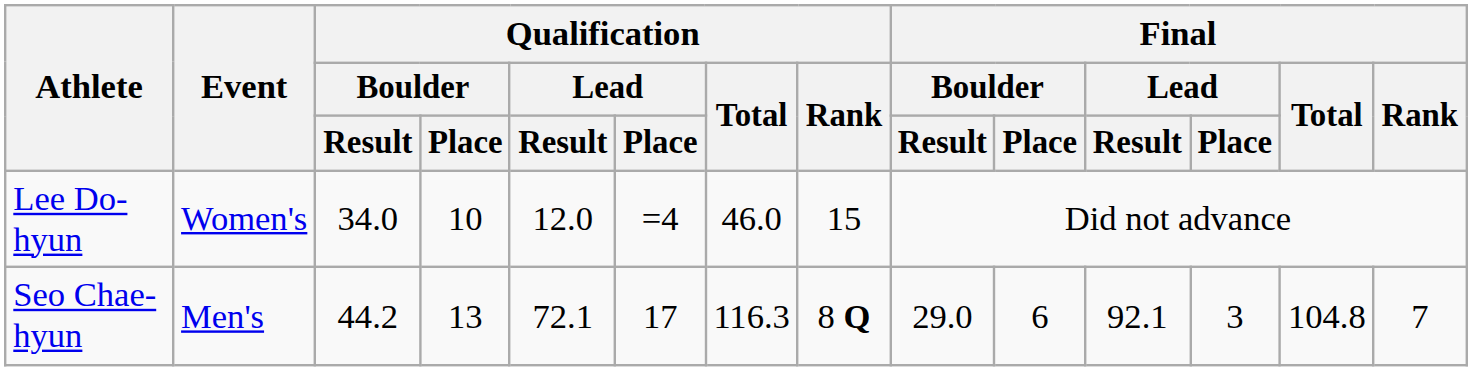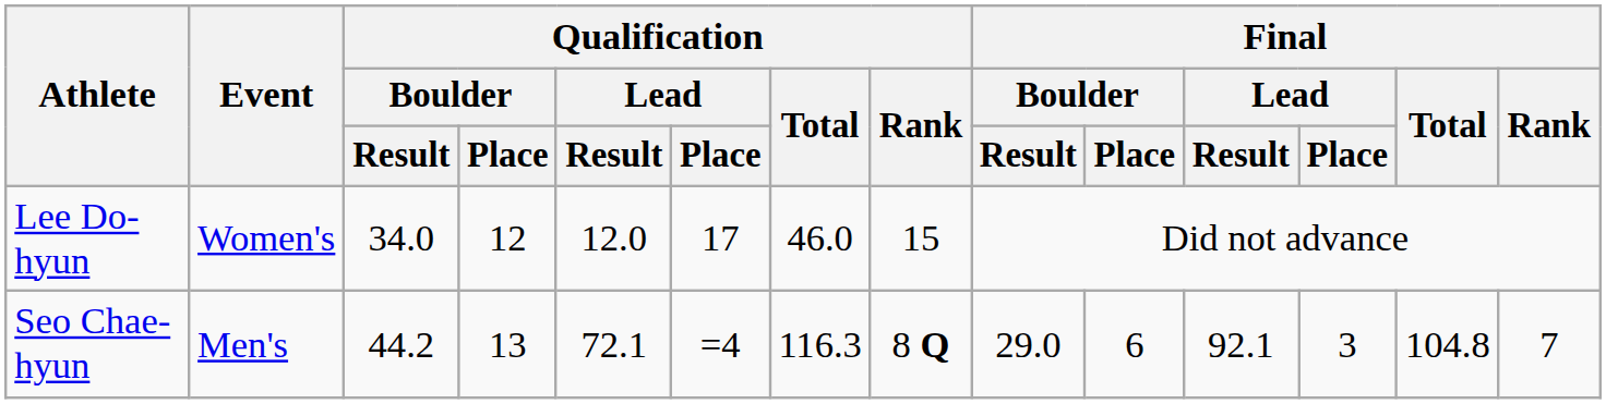 <table class="wikitable" style="font-size:90%">
 <tr>
 <th rowspan="3">Athlete</th>
 <th rowspan="3">Event</th>
 <th colspan="6">Qualification</th>
 <th colspan="6">Final</th>
 </tr>
 <tr style="font-size: 95%">
 <th colspan="2">Boulder</th>
 <th colspan="2">Lead</th>
 <th rowspan="2">Total</th>
 <th rowspan="2">Rank</th>
 <th colspan="2">Boulder</th>
 <th colspan="2">Lead</th>
 <th rowspan="2">Total</th>
 <th rowspan="2">Rank</th>
 </tr>
 <tr style="font-size: 95%">
 <th>Result</th>
 <th>Place</th>
 <th>Result</th>
 <th>Place</th>
 <th>Result</th>
 <th>Place</th>
 <th>Result</th>
 <th>Place</th>
 </tr>
 <tr align=center>
 <td align=left><a href='#'>Lee Do-hyun</a></td>
 <td align=left><a href='#'>Women's</a></td>
 <td>34.0</td>
-<td>10</td>
+<td>12</td>
 <td>12.0</td>
-<td>=4</td>
+<td>17</td>
 <td>46.0</td>
 <td>15</td>
 <td colspan=6>Did not advance</td>
 </tr>
 <tr align=center>
 <td align=left><a href='#'>Seo Chae-hyun</a></td>
 <td align=left><a href='#'>Men's</a></td>
 <td>44.2</td>
 <td>13</td>
 <td>72.1</td>
-<td>17</td>
+<td>=4</td>
 <td>116.3</td>
 <td>8 <strong>Q</strong></td>
 <td>29.0</td>
 <td>6</td>
 <td>92.1</td>
 <td>3</td>
 <td>104.8</td>
 <td>7</td>
 </tr>
 </table>
